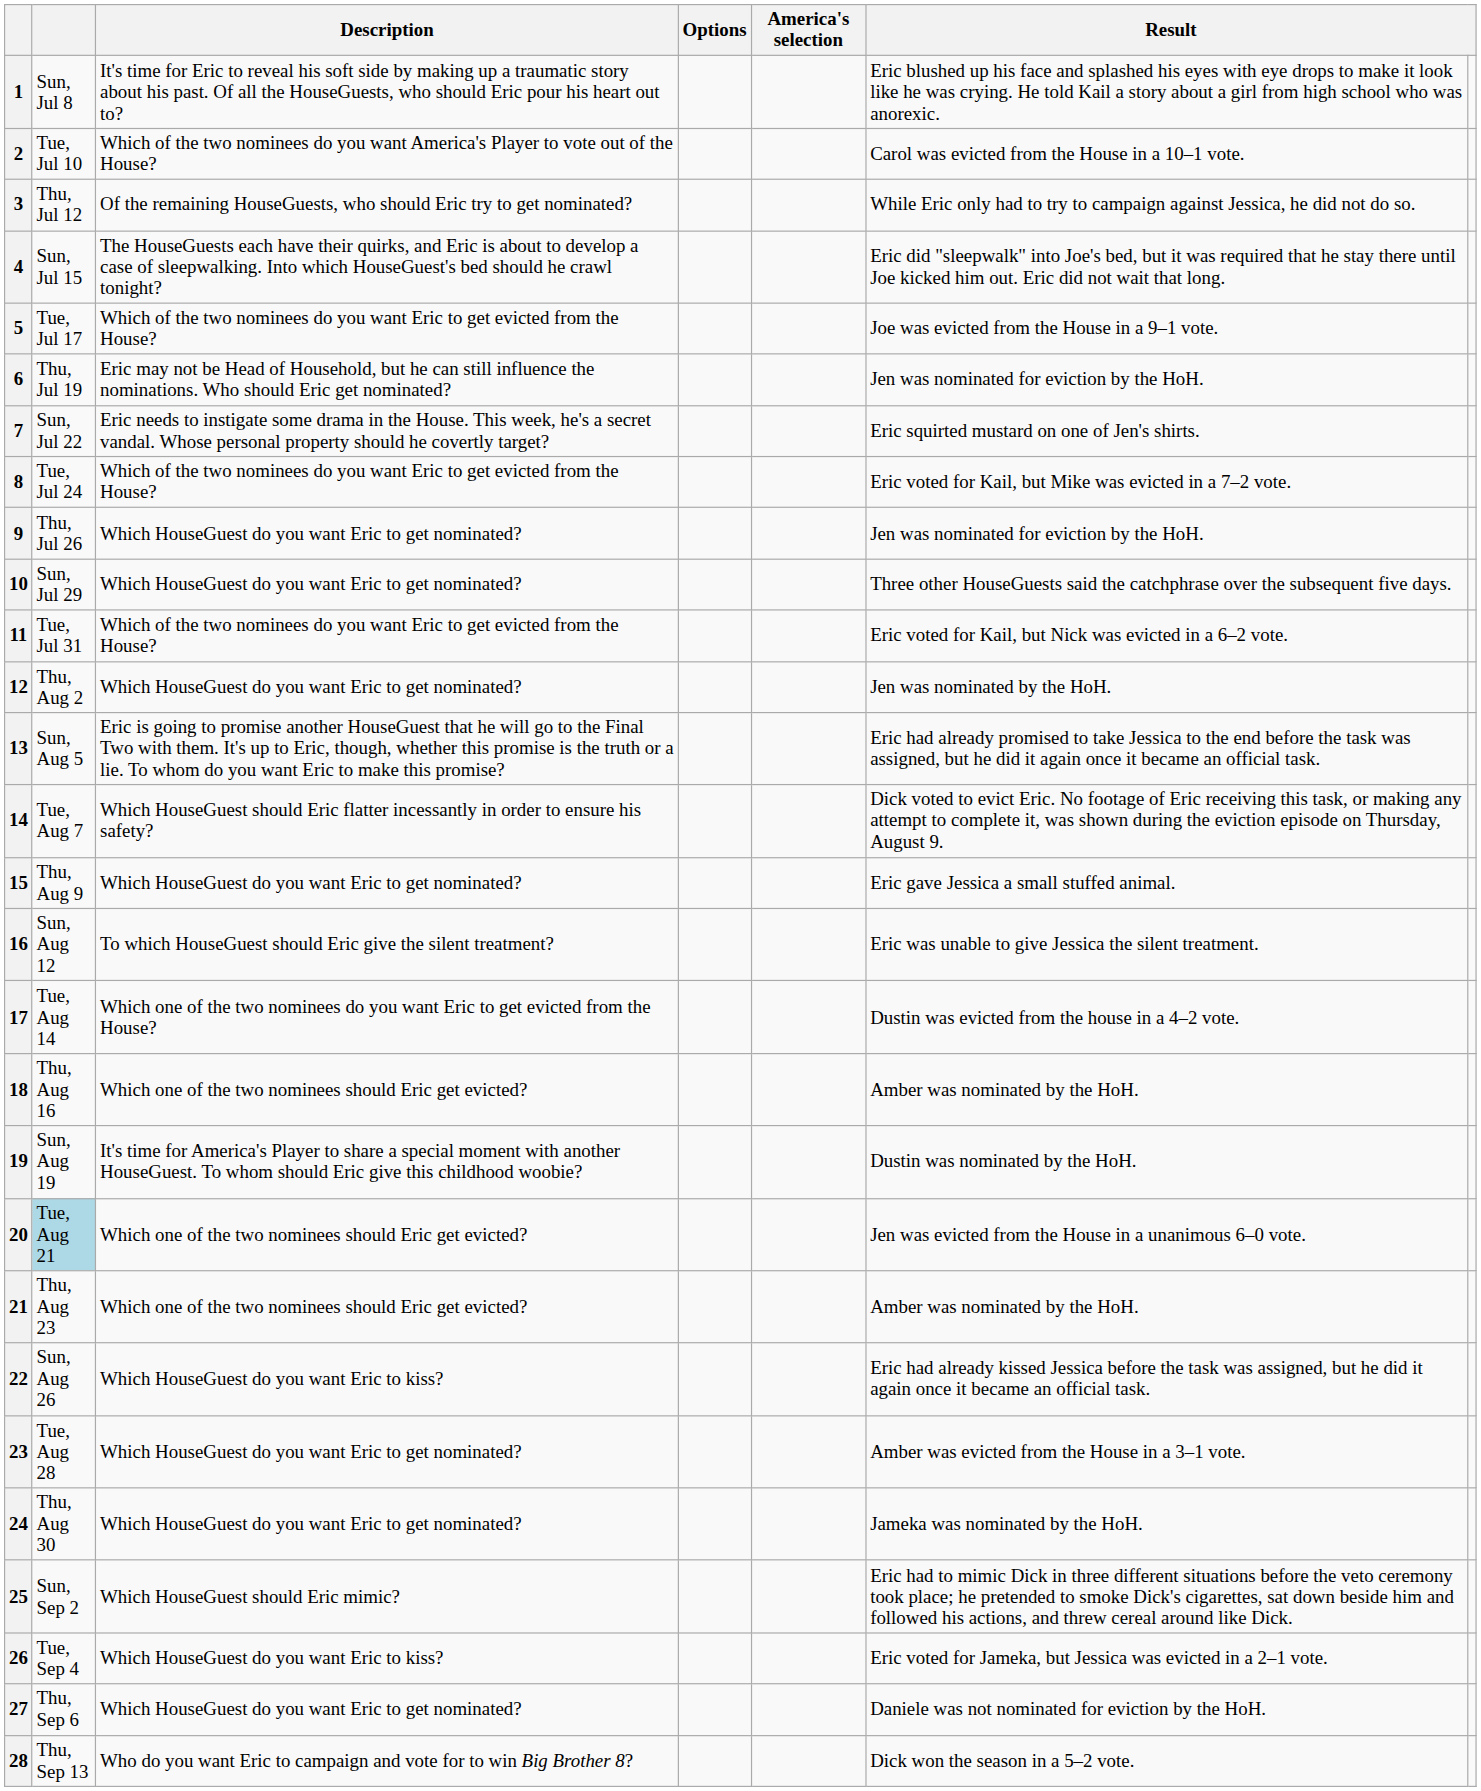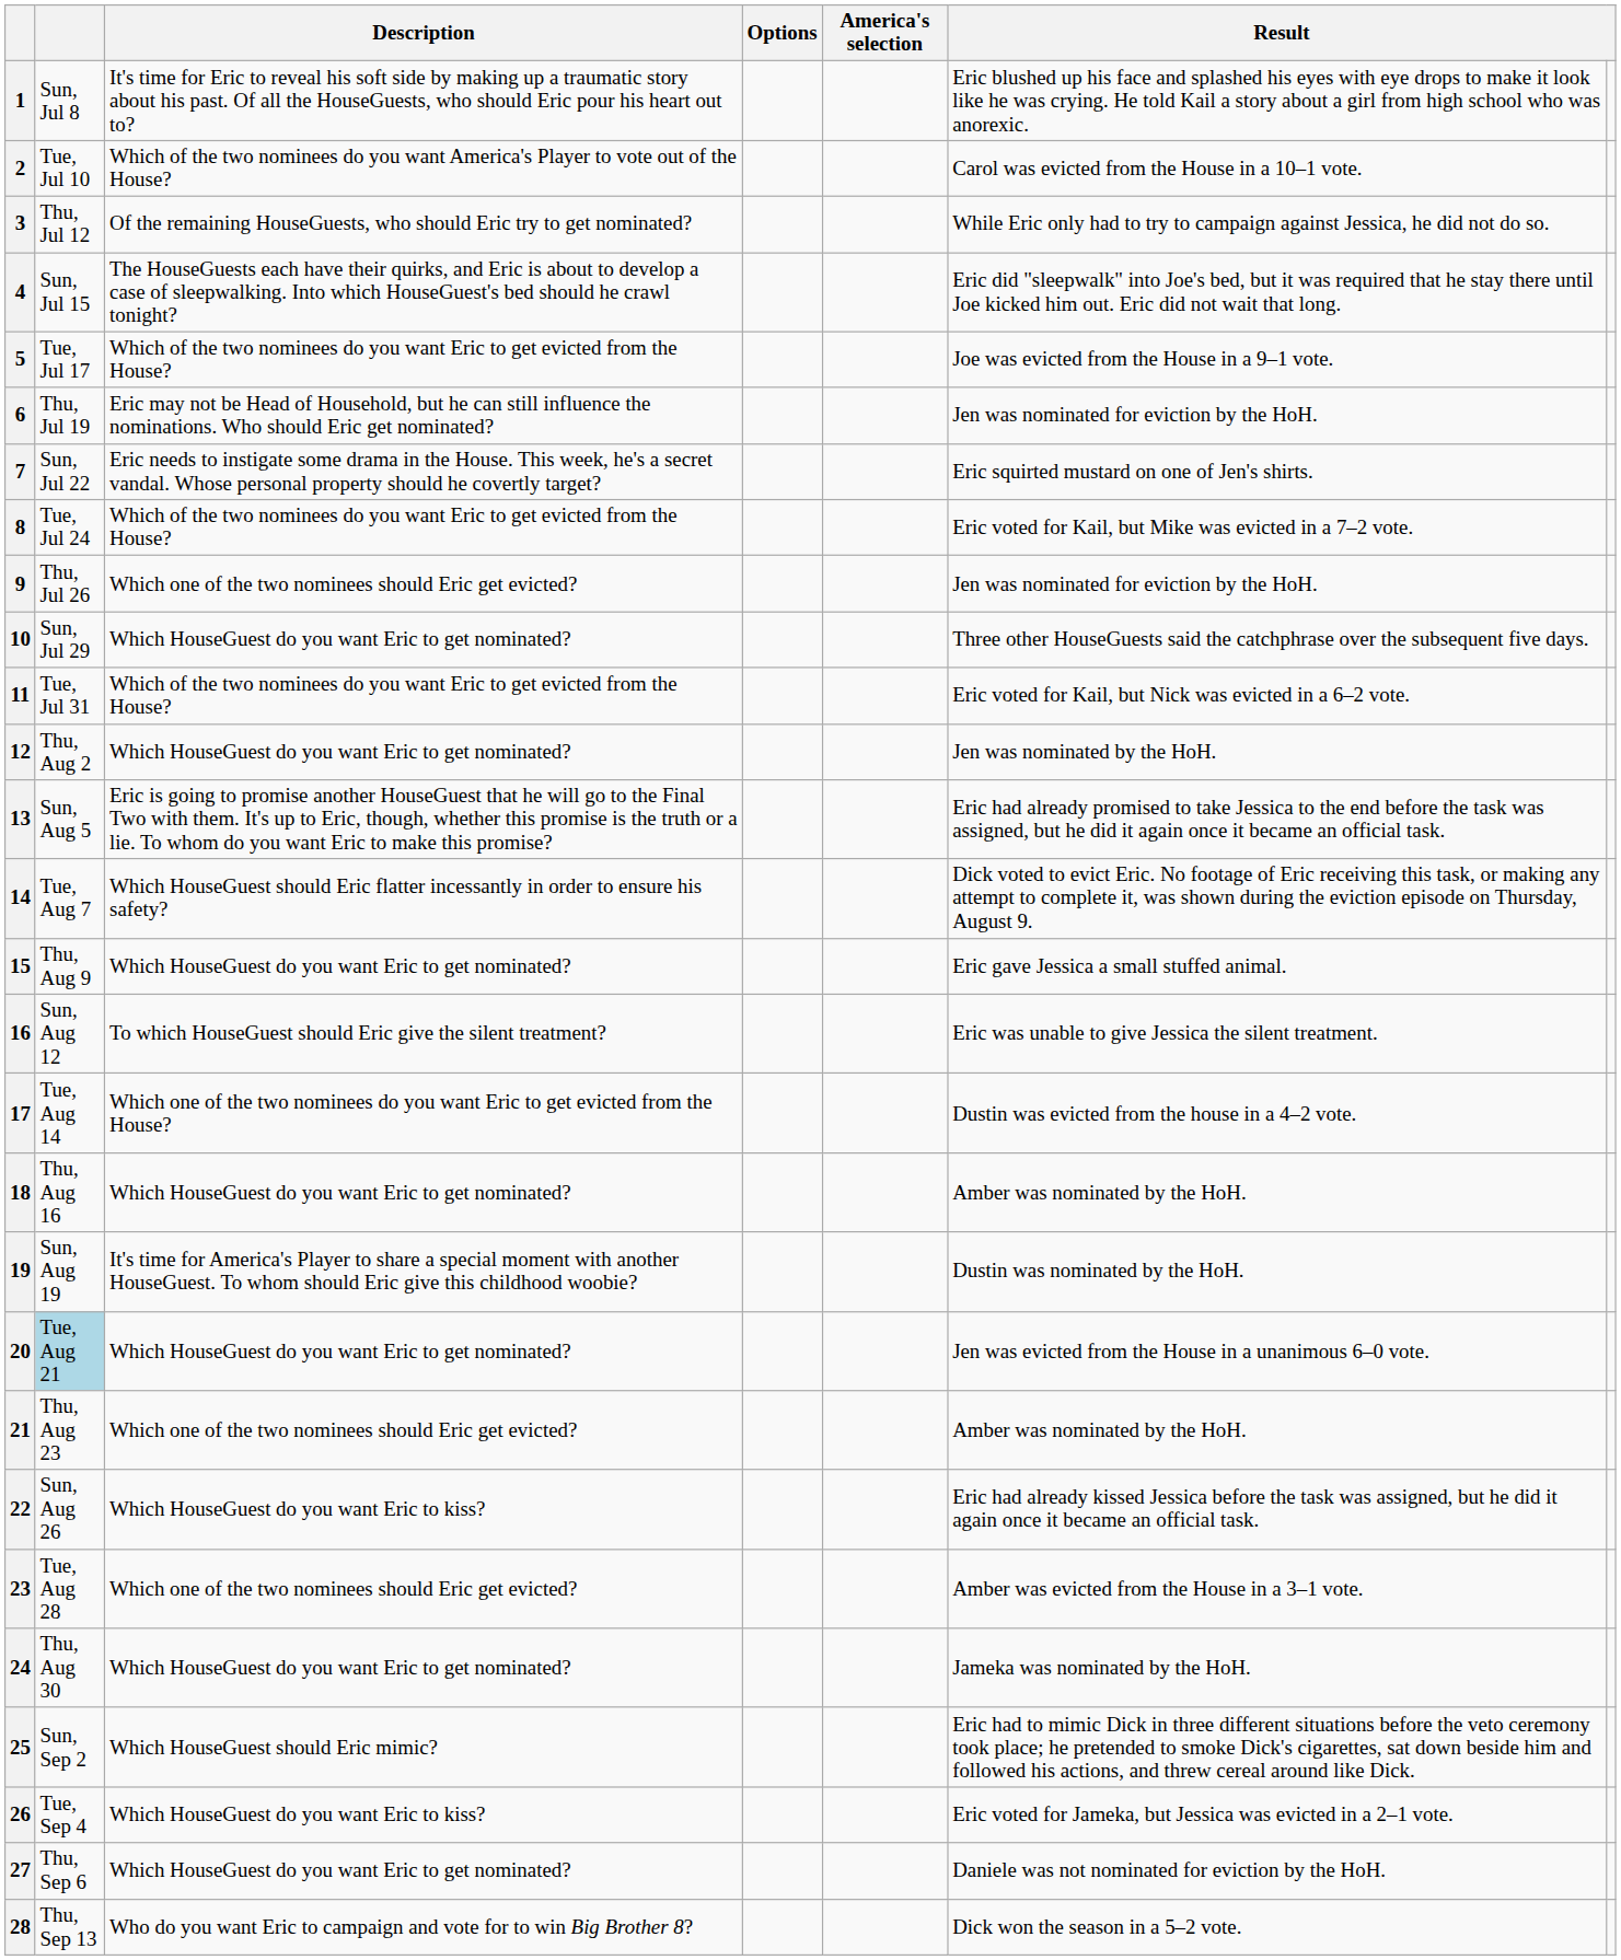 <table class="wikitable">
 <tr>
 <th></th>
 <th></th>
 <th>Description</th>
 <th>Options</th>
 <th>America's selection</th>
 <th colspan=2>Result</th>
 </tr>
 <tr>
 <th>1</th>
 <td>Sun, Jul 8</td>
 <td>It's time for Eric to reveal his soft side by making up a traumatic story about his past. Of all the HouseGuests, who should Eric pour his heart out to?</td>
 <td></td>
 <td></td>
 <td>Eric blushed up his face and splashed his eyes with eye drops to make it look like he was crying. He told Kail a story about a girl from high school who was anorexic.</td>
 <td></td>
 </tr>
 <tr>
 <th>2</th>
 <td>Tue, Jul 10</td>
 <td>Which of the two nominees do you want America's Player to vote out of the House?</td>
 <td></td>
 <td></td>
 <td>Carol was evicted from the House in a 10–1 vote.</td>
 <td></td>
 </tr>
 <tr>
 <th>3</th>
 <td>Thu, Jul 12</td>
 <td>Of the remaining HouseGuests, who should Eric try to get nominated?</td>
 <td></td>
 <td></td>
 <td>While Eric only had to try to campaign against Jessica, he did not do so.</td>
 <td></td>
 </tr>
 <tr>
 <th>4</th>
 <td>Sun, Jul 15</td>
 <td>The HouseGuests each have their quirks, and Eric is about to develop a case of sleepwalking. Into which HouseGuest's bed should he crawl tonight?</td>
 <td></td>
 <td></td>
 <td>Eric did "sleepwalk" into Joe's bed, but it was required that he stay there until Joe kicked him out. Eric did not wait that long.</td>
 <td></td>
 </tr>
 <tr>
 <th>5</th>
 <td>Tue, Jul 17</td>
 <td>Which of the two nominees do you want Eric to get evicted from the House?</td>
 <td></td>
 <td></td>
 <td>Joe was evicted from the House in a 9–1 vote.</td>
 <td></td>
 </tr>
 <tr>
 <th>6</th>
 <td>Thu, Jul 19</td>
 <td>Eric may not be Head of Household, but he can still influence the nominations. Who should Eric get nominated?</td>
 <td></td>
 <td></td>
 <td>Jen was nominated for eviction by the HoH.</td>
 <td></td>
 </tr>
 <tr>
 <th>7</th>
 <td>Sun, Jul 22</td>
 <td>Eric needs to instigate some drama in the House. This week, he's a secret vandal. Whose personal property should he covertly target?</td>
 <td></td>
 <td></td>
 <td>Eric squirted mustard on one of Jen's shirts.</td>
 <td></td>
 </tr>
 <tr>
 <th>8</th>
 <td>Tue, Jul 24</td>
 <td>Which of the two nominees do you want Eric to get evicted from the House?</td>
 <td></td>
 <td></td>
 <td>Eric voted for Kail, but Mike was evicted in a 7–2 vote.</td>
 <td></td>
 </tr>
 <tr>
 <th>9</th>
 <td>Thu, Jul 26</td>
-<td>Which HouseGuest do you want Eric to get nominated?</td>
+<td>Which one of the two nominees should Eric get evicted?</td>
 <td></td>
 <td></td>
 <td>Jen was nominated for eviction by the HoH.</td>
 <td></td>
 </tr>
 <tr>
 <th>10</th>
 <td>Sun, Jul 29</td>
 <td>Which HouseGuest do you want Eric to get nominated?</td>
 <td></td>
 <td></td>
 <td>Three other HouseGuests said the catchphrase over the subsequent five days.</td>
 <td></td>
 </tr>
 <tr>
 <th>11</th>
 <td>Tue, Jul 31</td>
 <td>Which of the two nominees do you want Eric to get evicted from the House?</td>
 <td></td>
 <td></td>
 <td>Eric voted for Kail, but Nick was evicted in a 6–2 vote.</td>
 <td></td>
 </tr>
 <tr>
 <th>12</th>
 <td>Thu, Aug 2</td>
 <td>Which HouseGuest do you want Eric to get nominated?</td>
 <td></td>
 <td></td>
 <td>Jen was nominated by the HoH.</td>
 <td></td>
 </tr>
 <tr>
 <th>13</th>
 <td>Sun, Aug 5</td>
 <td>Eric is going to promise another HouseGuest that he will go to the Final Two with them. It's up to Eric, though, whether this promise is the truth or a lie. To whom do you want Eric to make this promise?</td>
 <td></td>
 <td></td>
 <td>Eric had already promised to take Jessica to the end before the task was assigned, but he did it again once it became an official task.</td>
 <td></td>
 </tr>
 <tr>
 <th>14</th>
 <td>Tue, Aug 7</td>
 <td>Which HouseGuest should Eric flatter incessantly in order to ensure his safety?</td>
 <td></td>
 <td></td>
 <td>Dick voted to evict Eric. No footage of Eric receiving this task, or making any attempt to complete it, was shown during the eviction episode on Thursday, August 9.</td>
 <td></td>
 </tr>
 <tr>
 <th>15</th>
 <td>Thu, Aug 9</td>
 <td>Which HouseGuest do you want Eric to get nominated?</td>
 <td></td>
 <td></td>
 <td>Eric gave Jessica a small stuffed animal.</td>
 <td></td>
 </tr>
 <tr>
 <th>16</th>
 <td>Sun, Aug 12</td>
 <td>To which HouseGuest should Eric give the silent treatment?</td>
 <td></td>
 <td></td>
 <td>Eric was unable to give Jessica the silent treatment.</td>
 <td></td>
 </tr>
 <tr>
 <th>17</th>
 <td>Tue, Aug 14</td>
 <td>Which one of the two nominees do you want Eric to get evicted from the House?</td>
 <td></td>
 <td></td>
 <td>Dustin was evicted from the house in a 4–2 vote.</td>
 <td></td>
 </tr>
 <tr>
 <th>18</th>
 <td>Thu, Aug 16</td>
-<td>Which one of the two nominees should Eric get evicted?</td>
+<td>Which HouseGuest do you want Eric to get nominated?</td>
 <td></td>
 <td></td>
 <td>Amber was nominated by the HoH.</td>
 <td></td>
 </tr>
 <tr>
 <th>19</th>
 <td>Sun, Aug 19</td>
 <td>It's time for America's Player to share a special moment with another HouseGuest. To whom should Eric give this childhood woobie?</td>
 <td></td>
 <td></td>
 <td>Dustin was nominated by the HoH.</td>
 <td></td>
 </tr>
 <tr>
 <th>20</th>
 <td style="background: lightblue;">Tue, Aug 21</td>
-<td>Which one of the two nominees should Eric get evicted?</td>
+<td>Which HouseGuest do you want Eric to get nominated?</td>
 <td></td>
 <td></td>
 <td>Jen was evicted from the House in a unanimous 6–0 vote.</td>
 <td></td>
 </tr>
 <tr>
 <th>21</th>
 <td>Thu, Aug 23</td>
 <td>Which one of the two nominees should Eric get evicted?</td>
 <td></td>
 <td></td>
 <td>Amber was nominated by the HoH.</td>
 <td></td>
 </tr>
 <tr>
 <th>22</th>
 <td>Sun, Aug 26</td>
 <td>Which HouseGuest do you want Eric to kiss?</td>
 <td></td>
 <td></td>
 <td>Eric had already kissed Jessica before the task was assigned, but he did it again once it became an official task.</td>
 <td></td>
 </tr>
 <tr>
 <th>23</th>
 <td>Tue, Aug 28</td>
-<td>Which HouseGuest do you want Eric to get nominated?</td>
+<td>Which one of the two nominees should Eric get evicted?</td>
 <td></td>
 <td></td>
 <td>Amber was evicted from the House in a 3–1 vote.</td>
 <td></td>
 </tr>
 <tr>
 <th>24</th>
 <td>Thu, Aug 30</td>
 <td>Which HouseGuest do you want Eric to get nominated?</td>
 <td></td>
 <td></td>
 <td>Jameka was nominated by the HoH.</td>
 <td></td>
 </tr>
 <tr>
 <th>25</th>
 <td>Sun, Sep 2</td>
 <td>Which HouseGuest should Eric mimic?</td>
 <td></td>
 <td></td>
 <td>Eric had to mimic Dick in three different situations before the veto ceremony took place; he pretended to smoke Dick's cigarettes, sat down beside him and followed his actions, and threw cereal around like Dick.</td>
 <td></td>
 </tr>
 <tr>
 <th>26</th>
 <td>Tue, Sep 4</td>
 <td>Which HouseGuest do you want Eric to kiss?</td>
 <td></td>
 <td></td>
 <td>Eric voted for Jameka, but Jessica was evicted in a 2–1 vote.</td>
 <td></td>
 </tr>
 <tr>
 <th>27</th>
 <td>Thu, Sep 6</td>
 <td>Which HouseGuest do you want Eric to get nominated?</td>
 <td></td>
 <td></td>
 <td>Daniele was not nominated for eviction by the HoH.</td>
 <td></td>
 </tr>
 <tr>
 <th>28</th>
 <td>Thu, Sep 13</td>
 <td>Who do you want Eric to campaign and vote for to win <em>Big Brother 8</em>?</td>
 <td></td>
 <td></td>
 <td>Dick won the season in a 5–2 vote.</td>
 <td></td>
 </tr>
 </table>
